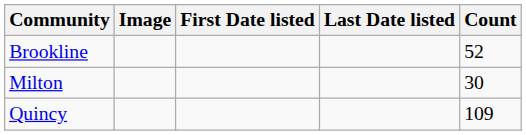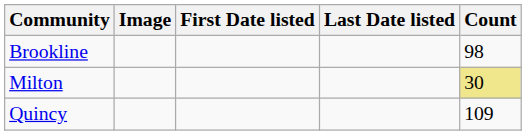 <table class="wikitable">
 <tr>
 <th><strong>Community</strong></th>
 <th class="unsortable" ><strong>Image</strong></th>
 <th><strong>First Date listed</strong></th>
 <th><strong>Last Date listed</strong></th>
 <th><strong>Count</strong></th>
 </tr>
 <tr>
 <td><a href='#'>Brookline</a></td>
 <td></td>
 <td></td>
 <td></td>
-<td>52</td>
+<td>98</td>
 </tr>
 <tr>
 <td><a href='#'>Milton</a></td>
 <td></td>
 <td></td>
 <td></td>
-<td>30</td>
+<td style="background: khaki;">30</td>
 </tr>
 <tr>
 <td><a href='#'>Quincy</a></td>
 <td></td>
 <td></td>
 <td></td>
 <td>109</td>
 </tr>
 </table>
